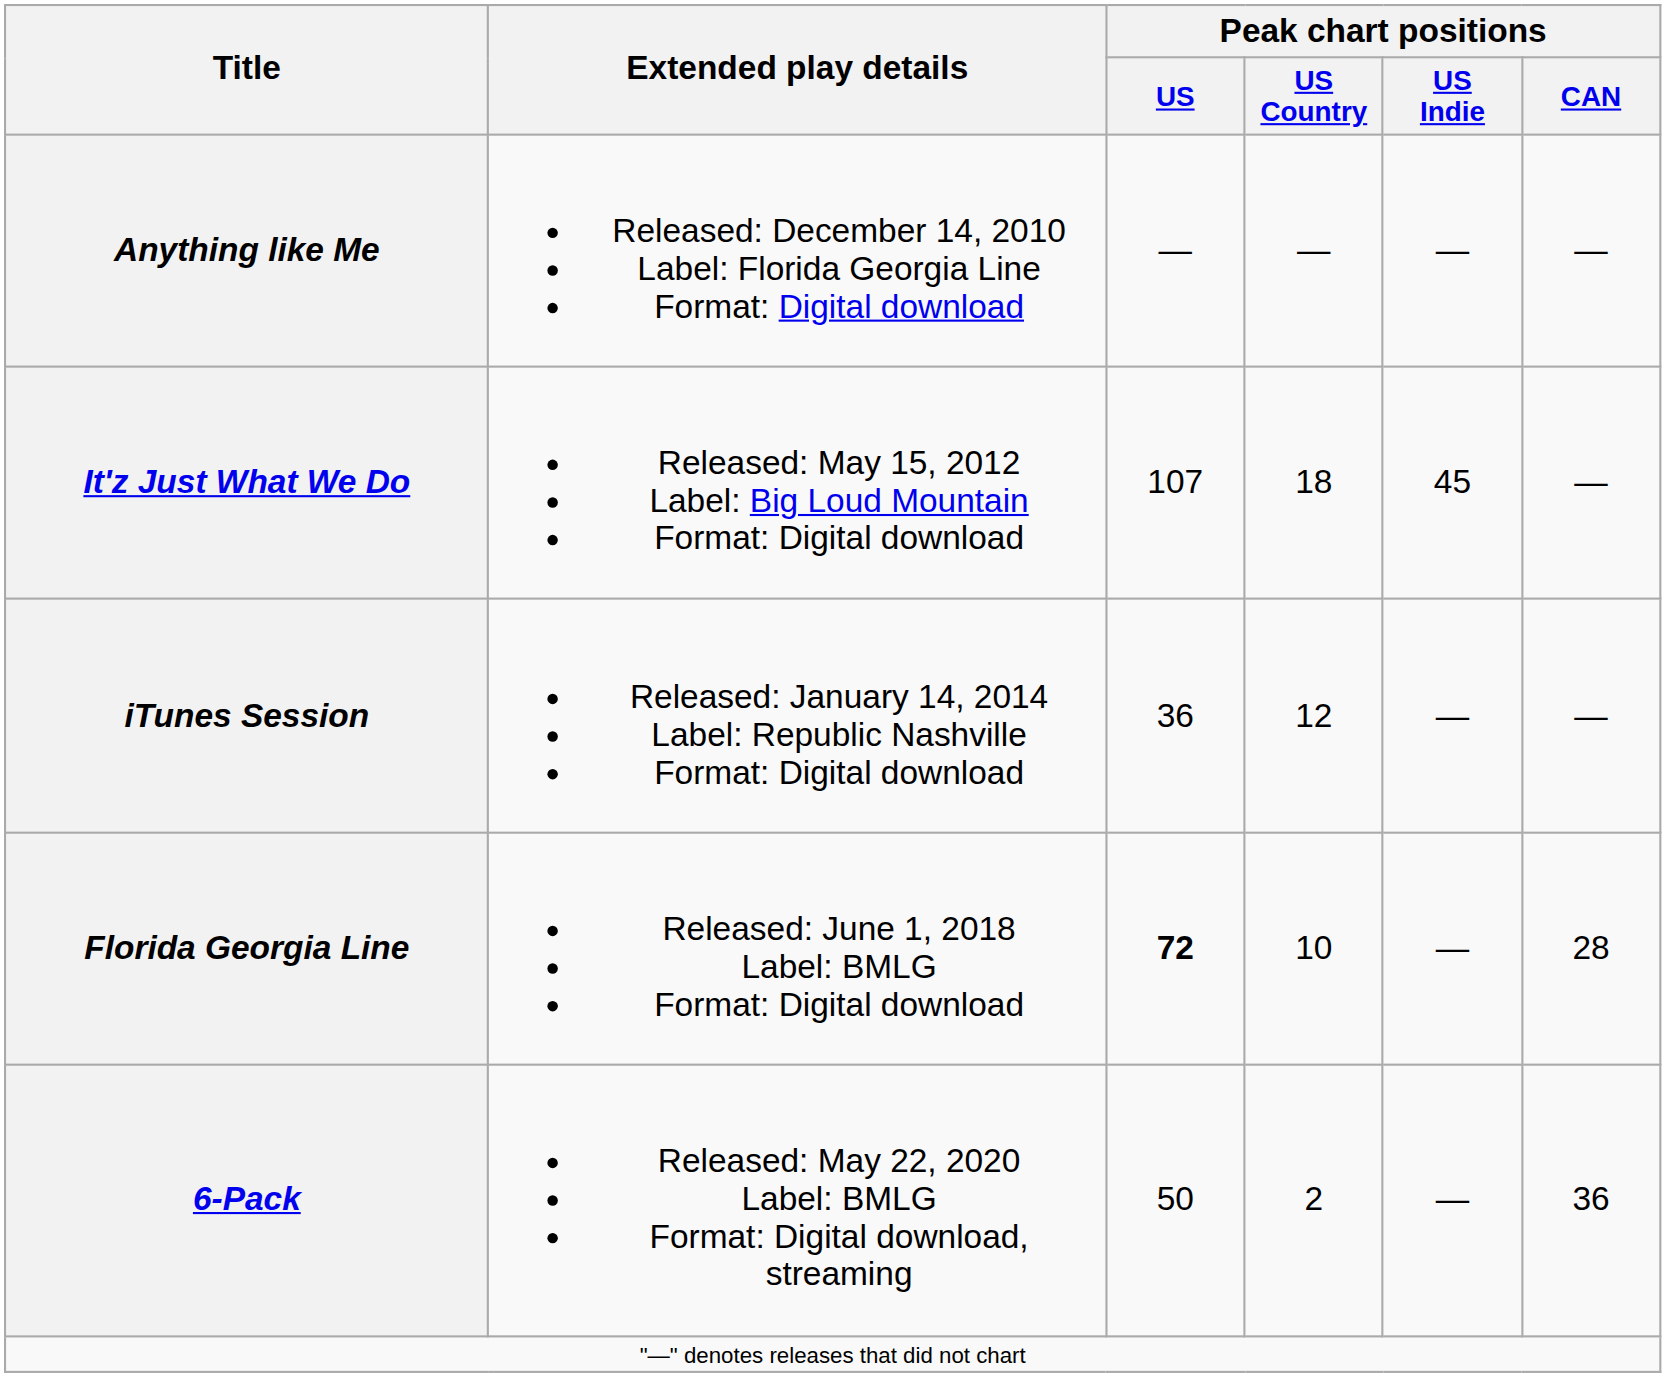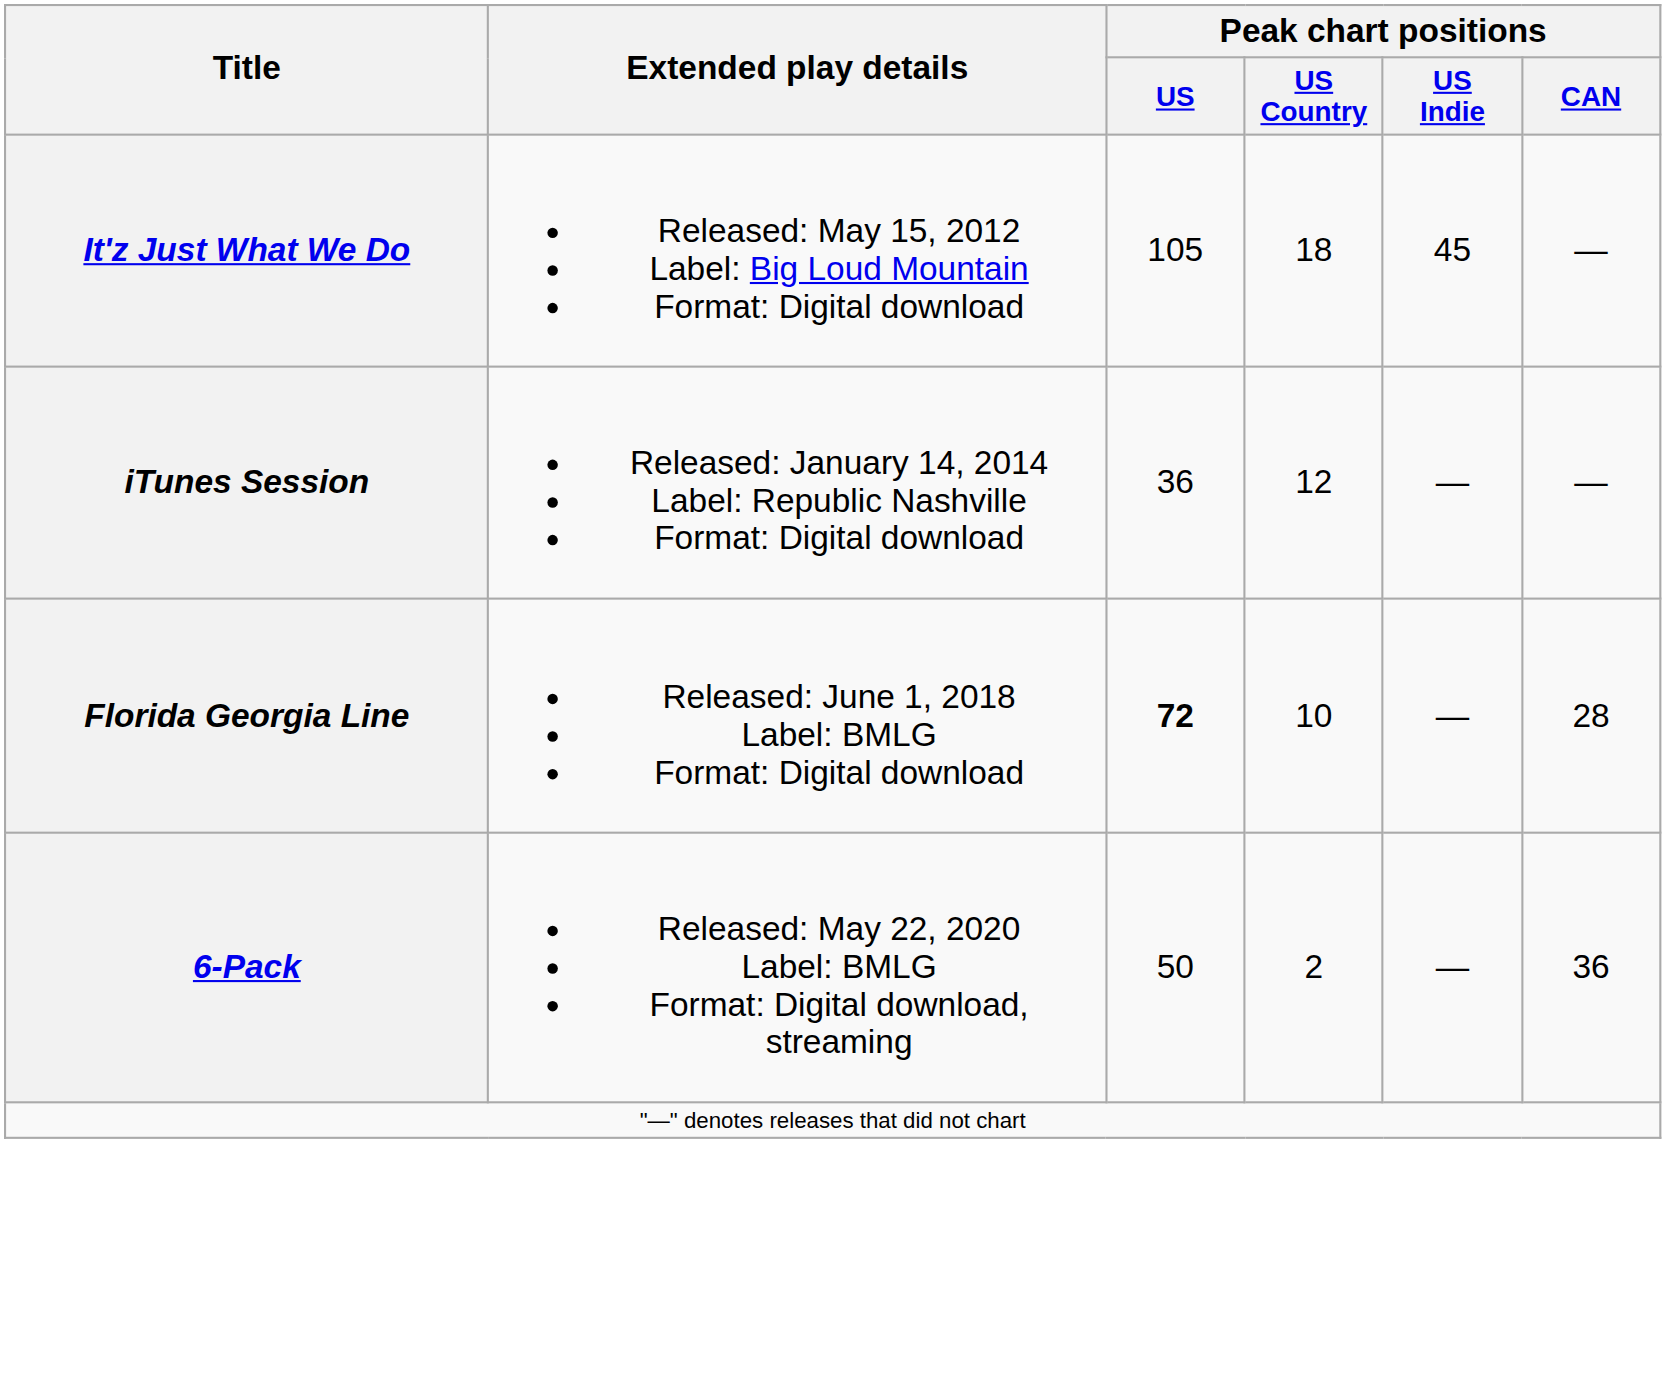 <table class="wikitable plainrowheaders" style="text-align:center;">
 <tr>
 <th rowspan="2" style="width:14em;">Title</th>
 <th rowspan="2" style="width:18em;">Extended play details</th>
 <th colspan="4">Peak chart positions</th>
 </tr>
 <tr style="font-size:smaller;">
 <th style="width:4.5em;"><a href='#'>US</a><br></th>
 <th style="width:4.5em;"><a href='#'>US Country</a><br></th>
 <th style="width:4.5em;"><a href='#'>US<br>Indie</a><br></th>
 <th style="width:4.5em;"><a href='#'>CAN</a><br></th>
 </tr>
 <tr>
-<th scope="row"><em>Anything like Me</em></th>
-<td><br><ul><li>Released: December 14, 2010</li><li>Label: Florida Georgia Line</li><li>Format: <a href='#'>Digital download</a></li></ul></td>
-<td>—</td>
-<td>—</td>
-<td>—</td>
-<td>—</td>
-</tr>
-<tr>
 <th scope="row"><em><a href='#'>It'z Just What We Do</a></em></th>
 <td><br><ul><li>Released: May 15, 2012</li><li>Label: <a href='#'>Big Loud Mountain</a></li><li>Format: Digital download</li></ul></td>
-<td>107</td>
+<td>105</td>
 <td>18</td>
 <td>45</td>
 <td>—</td>
 </tr>
 <tr>
 <th scope="row"><em>iTunes Session</em></th>
 <td><br><ul><li>Released: January 14, 2014</li><li>Label: Republic Nashville</li><li>Format: Digital download</li></ul></td>
 <td>36</td>
 <td>12</td>
 <td>—</td>
 <td>—</td>
 </tr>
 <tr>
 <th scope="row"><em>Florida Georgia Line</em></th>
 <td><br><ul><li>Released: June 1, 2018</li><li>Label: BMLG</li><li>Format: Digital download</li></ul></td>
 <td><strong>72</strong></td>
 <td>10</td>
 <td>—</td>
 <td>28</td>
 </tr>
 <tr>
 <th scope="row"><em><a href='#'>6-Pack</a></em></th>
 <td><br><ul><li>Released: May 22, 2020</li><li>Label: BMLG</li><li>Format: Digital download, streaming</li></ul></td>
 <td>50</td>
 <td>2</td>
 <td>—</td>
 <td>36</td>
 </tr>
 <tr>
 <td colspan="6" style="font-size:8pt">"—" denotes releases that did not chart</td>
 </tr>
 </table>
